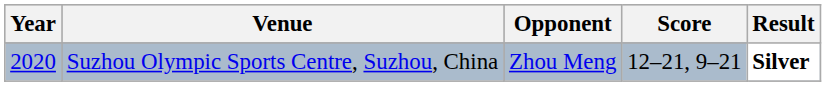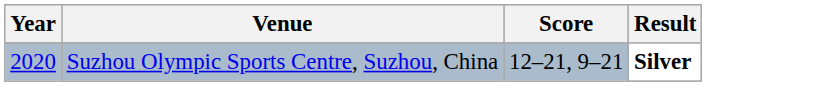 <table class="sortable wikitable" style="font-size: 90%;">
 <tr>
 <th>Year</th>
 <th>Venue</th>
-<th>Opponent</th>
 <th>Score</th>
 <th>Result</th>
 </tr>
 <tr style="background:#AABBCC">
 <td align="center"><a href='#'>2020</a></td>
 <td align="left"><a href='#'>Suzhou Olympic Sports Centre</a>, <a href='#'>Suzhou</a>, China</td>
-<td align="left"> <a href='#'>Zhou Meng</a></td>
 <td align="left">12–21, 9–21</td>
 <td style="text-align:left; background:white"> <strong>Silver</strong></td>
 </tr>
 </table>
